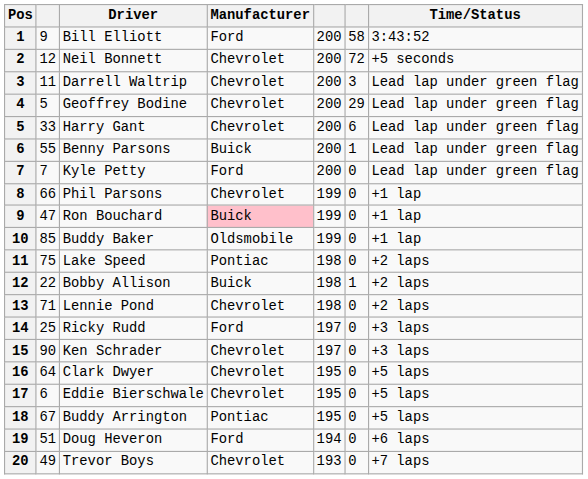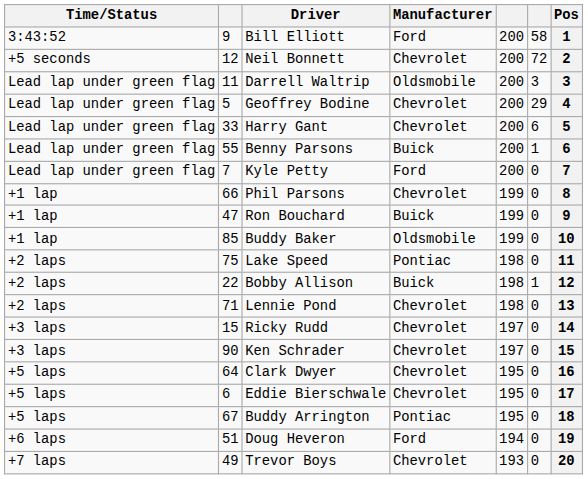 <table class="wikitable" style="font-size:95%;">
 <tr>
-<th>Pos</th>
+<th>Time/Status</th>
 <th></th>
 <th>Driver</th>
 <th>Manufacturer</th>
 <th></th>
 <th></th>
-<th>Time/Status</th>
+<th>Pos</th>
 </tr>
 <tr>
-<th>1</th>
+<td>3:43:52</td>
 <td>9</td>
 <td>Bill Elliott</td>
 <td>Ford</td>
 <td>200</td>
 <td>58</td>
-<td>3:43:52</td>
+<th>1</th>
 </tr>
 <tr>
-<th>2</th>
+<td>+5 seconds</td>
 <td>12</td>
 <td>Neil Bonnett</td>
 <td>Chevrolet</td>
 <td>200</td>
 <td>72</td>
-<td>+5 seconds</td>
+<th>2</th>
 </tr>
 <tr>
-<th>3</th>
+<td>Lead lap under green flag</td>
 <td>11</td>
 <td>Darrell Waltrip</td>
-<td>Chevrolet</td>
+<td>Oldsmobile</td>
 <td>200</td>
 <td>3</td>
-<td>Lead lap under green flag</td>
+<th>3</th>
 </tr>
 <tr>
-<th>4</th>
+<td>Lead lap under green flag</td>
 <td>5</td>
 <td>Geoffrey Bodine</td>
 <td>Chevrolet</td>
 <td>200</td>
 <td>29</td>
-<td>Lead lap under green flag</td>
+<th>4</th>
 </tr>
 <tr>
-<th>5</th>
+<td>Lead lap under green flag</td>
 <td>33</td>
 <td>Harry Gant</td>
 <td>Chevrolet</td>
 <td>200</td>
 <td>6</td>
-<td>Lead lap under green flag</td>
+<th>5</th>
 </tr>
 <tr>
-<th>6</th>
+<td>Lead lap under green flag</td>
 <td>55</td>
 <td>Benny Parsons</td>
 <td>Buick</td>
 <td>200</td>
 <td>1</td>
-<td>Lead lap under green flag</td>
+<th>6</th>
 </tr>
 <tr>
-<th>7</th>
+<td>Lead lap under green flag</td>
 <td>7</td>
 <td>Kyle Petty</td>
 <td>Ford</td>
 <td>200</td>
 <td>0</td>
-<td>Lead lap under green flag</td>
+<th>7</th>
 </tr>
 <tr>
-<th>8</th>
+<td>+1 lap</td>
 <td>66</td>
 <td>Phil Parsons</td>
 <td>Chevrolet</td>
 <td>199</td>
 <td>0</td>
-<td>+1 lap</td>
+<th>8</th>
 </tr>
 <tr>
-<th>9</th>
+<td>+1 lap</td>
 <td>47</td>
 <td>Ron Bouchard</td>
-<td style="background: pink;">Buick</td>
+<td>Buick</td>
 <td>199</td>
 <td>0</td>
-<td>+1 lap</td>
+<th>9</th>
 </tr>
 <tr>
-<th>10</th>
+<td>+1 lap</td>
 <td>85</td>
 <td>Buddy Baker</td>
 <td>Oldsmobile</td>
 <td>199</td>
 <td>0</td>
-<td>+1 lap</td>
+<th>10</th>
 </tr>
 <tr>
-<th>11</th>
+<td>+2 laps</td>
 <td>75</td>
 <td>Lake Speed</td>
 <td>Pontiac</td>
 <td>198</td>
 <td>0</td>
-<td>+2 laps</td>
+<th>11</th>
 </tr>
 <tr>
-<th>12</th>
+<td>+2 laps</td>
 <td>22</td>
 <td>Bobby Allison</td>
 <td>Buick</td>
 <td>198</td>
 <td>1</td>
-<td>+2 laps</td>
+<th>12</th>
 </tr>
 <tr>
-<th>13</th>
+<td>+2 laps</td>
 <td>71</td>
 <td>Lennie Pond</td>
 <td>Chevrolet</td>
 <td>198</td>
 <td>0</td>
-<td>+2 laps</td>
+<th>13</th>
 </tr>
 <tr>
-<th>14</th>
-<td>25</td>
+<td>+3 laps</td>
+<td>15</td>
 <td>Ricky Rudd</td>
-<td>Ford</td>
+<td>Chevrolet</td>
 <td>197</td>
 <td>0</td>
-<td>+3 laps</td>
+<th>14</th>
 </tr>
 <tr>
-<th>15</th>
+<td>+3 laps</td>
 <td>90</td>
 <td>Ken Schrader</td>
 <td>Chevrolet</td>
 <td>197</td>
 <td>0</td>
-<td>+3 laps</td>
+<th>15</th>
 </tr>
 <tr>
-<th>16</th>
+<td>+5 laps</td>
 <td>64</td>
 <td>Clark Dwyer</td>
 <td>Chevrolet</td>
 <td>195</td>
 <td>0</td>
-<td>+5 laps</td>
+<th>16</th>
 </tr>
 <tr>
-<th>17</th>
+<td>+5 laps</td>
 <td>6</td>
 <td>Eddie Bierschwale</td>
 <td>Chevrolet</td>
 <td>195</td>
 <td>0</td>
-<td>+5 laps</td>
+<th>17</th>
 </tr>
 <tr>
-<th>18</th>
+<td>+5 laps</td>
 <td>67</td>
 <td>Buddy Arrington</td>
 <td>Pontiac</td>
 <td>195</td>
 <td>0</td>
-<td>+5 laps</td>
+<th>18</th>
 </tr>
 <tr>
-<th>19</th>
+<td>+6 laps</td>
 <td>51</td>
 <td>Doug Heveron</td>
 <td>Ford</td>
 <td>194</td>
 <td>0</td>
-<td>+6 laps</td>
+<th>19</th>
 </tr>
 <tr>
-<th>20</th>
+<td>+7 laps</td>
 <td>49</td>
 <td>Trevor Boys</td>
 <td>Chevrolet</td>
 <td>193</td>
 <td>0</td>
-<td>+7 laps</td>
+<th>20</th>
 </tr>
 </table>
